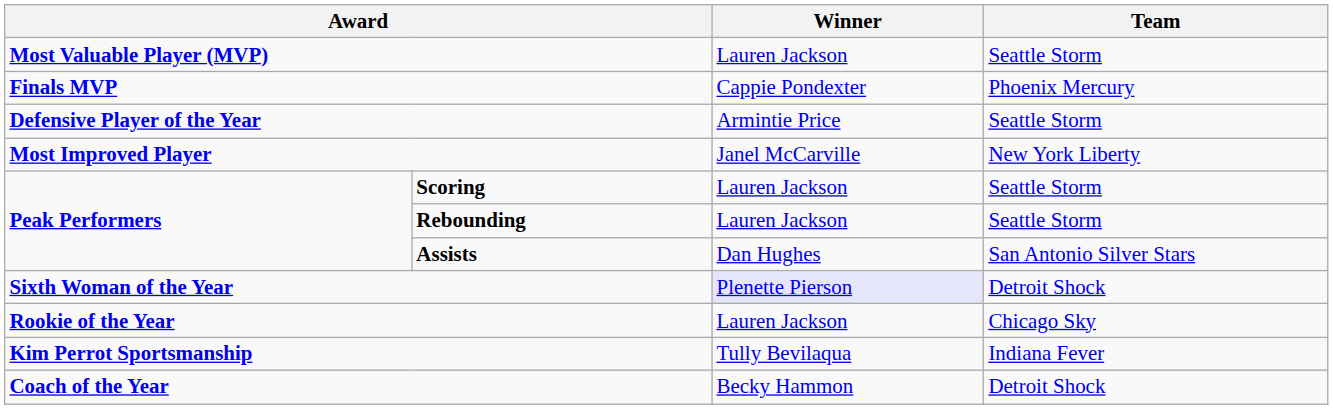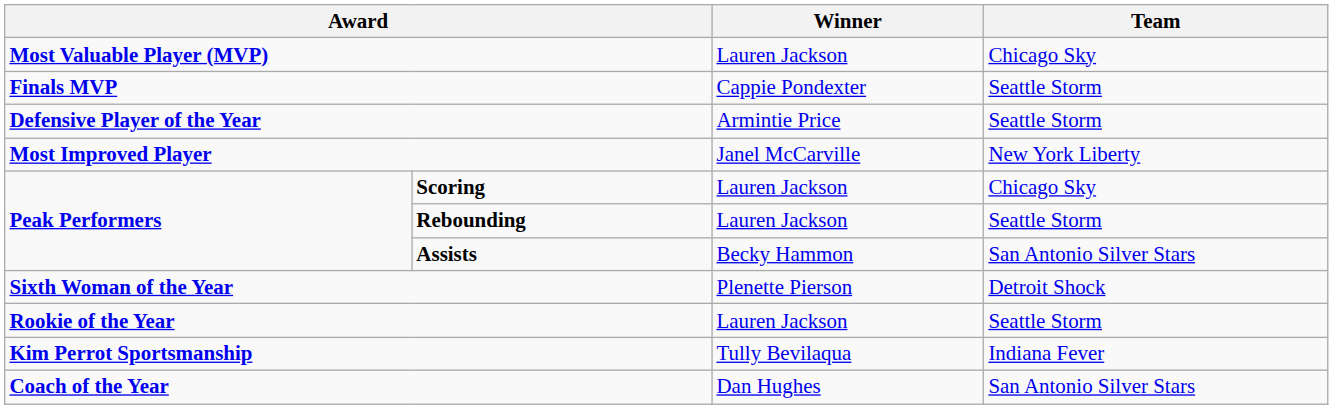 <table class="wikitable" style="width: 80%">
 <tr>
 <th colspan="2" width="39%">Award</th>
 <th width=15%>Winner</th>
 <th width=19%>Team</th>
 </tr>
 <tr>
 <td colspan="2"><strong><a href='#'>Most Valuable Player (MVP)</a></strong></td>
 <td><a href='#'>Lauren Jackson</a></td>
-<td><a href='#'>Seattle Storm</a></td>
+<td><a href='#'>Chicago Sky</a></td>
 </tr>
 <tr>
 <td colspan="2"><strong><a href='#'>Finals MVP</a></strong></td>
 <td><a href='#'>Cappie Pondexter</a></td>
-<td><a href='#'>Phoenix Mercury</a></td>
+<td><a href='#'>Seattle Storm</a></td>
 </tr>
 <tr>
 <td colspan="2"><strong><a href='#'>Defensive Player of the Year</a></strong></td>
 <td><a href='#'>Armintie Price</a></td>
 <td><a href='#'>Seattle Storm</a></td>
 </tr>
 <tr>
 <td colspan="2"><strong><a href='#'>Most Improved Player</a></strong></td>
 <td><a href='#'>Janel McCarville</a></td>
 <td><a href='#'>New York Liberty</a></td>
 </tr>
 <tr>
 <td rowspan="3"><strong><a href='#'>Peak Performers</a></strong></td>
 <td><strong>Scoring</strong></td>
 <td><a href='#'>Lauren Jackson</a></td>
-<td><a href='#'>Seattle Storm</a></td>
+<td><a href='#'>Chicago Sky</a></td>
 </tr>
 <tr>
 <td><strong>Rebounding</strong></td>
 <td><a href='#'>Lauren Jackson</a></td>
 <td><a href='#'>Seattle Storm</a></td>
 </tr>
 <tr>
 <td><strong>Assists</strong></td>
-<td><a href='#'>Dan Hughes</a></td>
+<td><a href='#'>Becky Hammon</a></td>
 <td><a href='#'>San Antonio Silver Stars</a></td>
 </tr>
 <tr>
 <td colspan="2"><strong><a href='#'>Sixth Woman of the Year</a></strong></td>
-<td style="background: lavender;"><a href='#'>Plenette Pierson</a></td>
+<td><a href='#'>Plenette Pierson</a></td>
 <td><a href='#'>Detroit Shock</a></td>
 </tr>
 <tr>
 <td colspan="2"><strong><a href='#'>Rookie of the Year</a></strong></td>
 <td><a href='#'>Lauren Jackson</a></td>
-<td><a href='#'>Chicago Sky</a></td>
+<td><a href='#'>Seattle Storm</a></td>
 </tr>
 <tr>
 <td colspan="2"><strong><a href='#'>Kim Perrot Sportsmanship</a></strong></td>
 <td><a href='#'>Tully Bevilaqua</a></td>
 <td><a href='#'>Indiana Fever</a></td>
 </tr>
 <tr>
 <td colspan="2"><strong><a href='#'>Coach of the Year</a></strong></td>
-<td><a href='#'>Becky Hammon</a></td>
-<td><a href='#'>Detroit Shock</a></td>
+<td><a href='#'>Dan Hughes</a></td>
+<td><a href='#'>San Antonio Silver Stars</a></td>
 </tr>
 </table>
